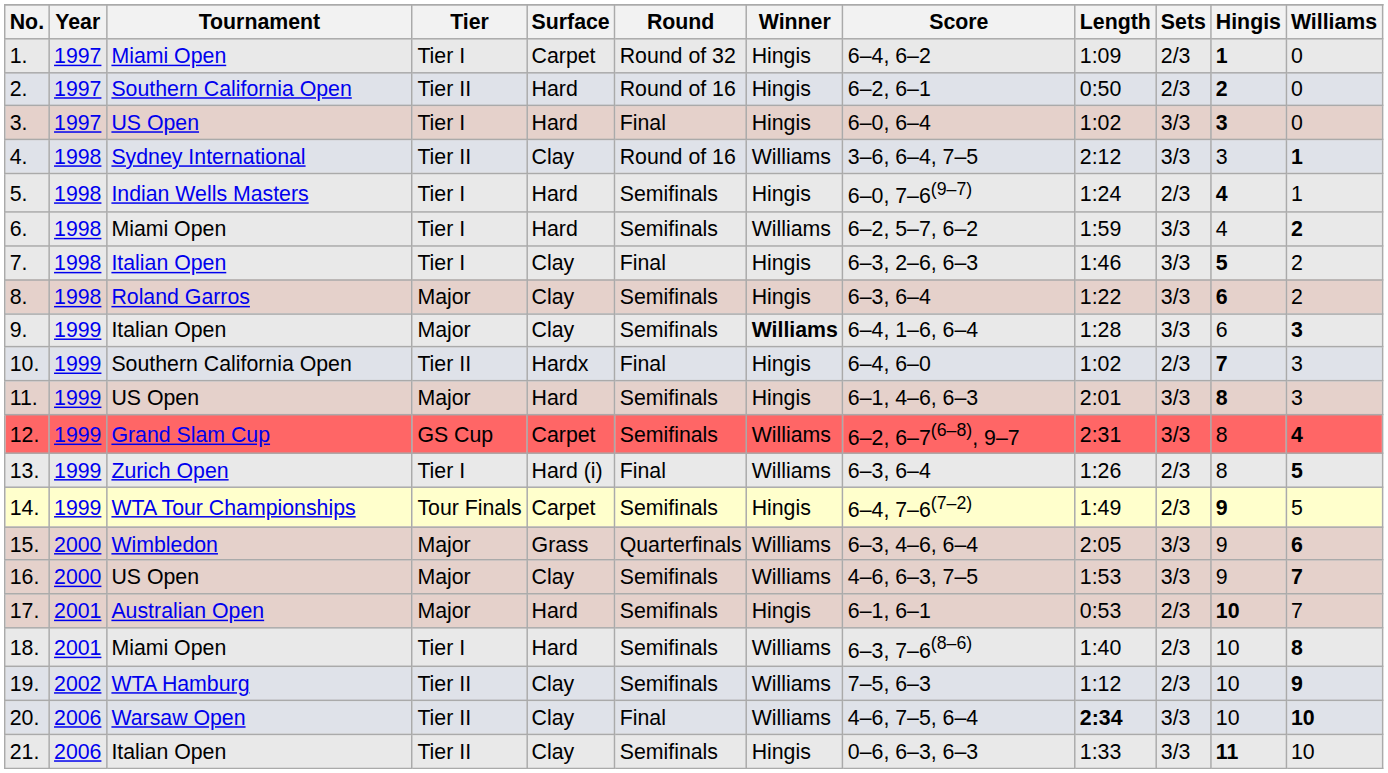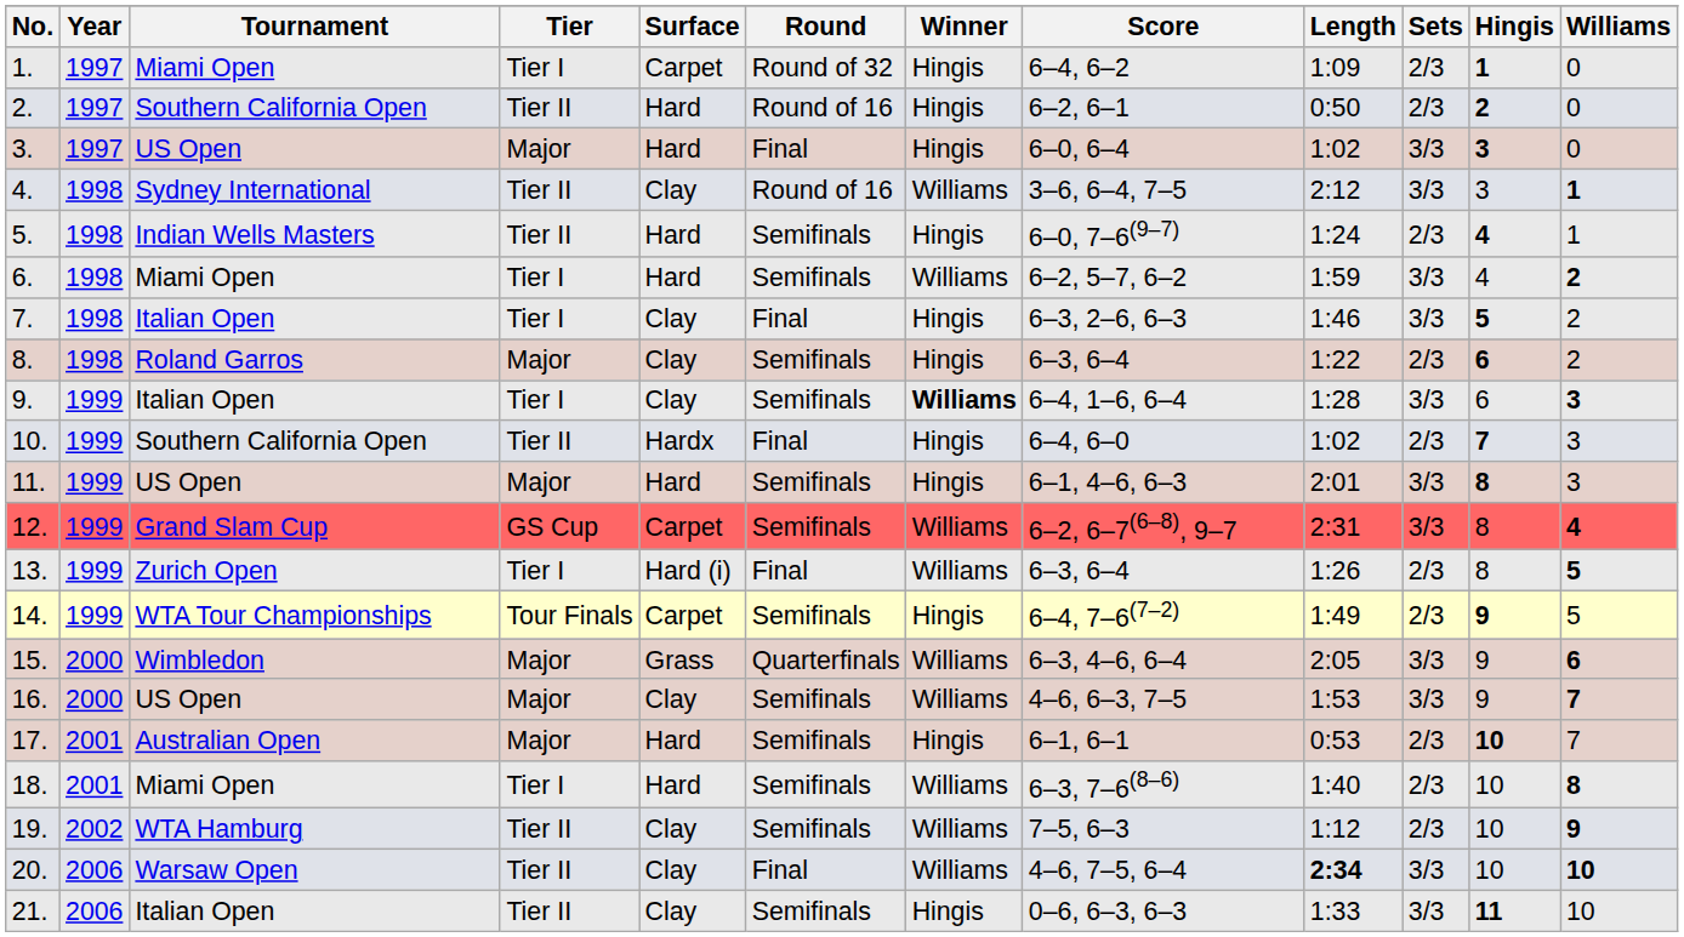 <table class="sortable wikitable" style="font-size:90%;">
 <tr style="background:#uiit">
 </tr>
 <tr>
 <th>No.</th>
 <th>Year</th>
 <th width=200>Tournament</th>
 <th>Tier</th>
 <th>Surface</th>
 <th>Round</th>
 <th>Winner</th>
 <th width=150>Score</th>
 <th>Length</th>
 <th>Sets</th>
 <th>Hingis</th>
 <th>Williams</th>
 </tr>
 <tr bgcolor="#e9e9e9">
 <td>1.</td>
 <td><a href='#'>1997</a></td>
 <td> <a href='#'>Miami Open</a></td>
 <td>Tier I</td>
 <td>Carpet</td>
 <td>Round of 32</td>
 <td>Hingis</td>
 <td>6–4, 6–2</td>
 <td>1:09</td>
 <td>2/3</td>
 <td><strong>1</strong></td>
 <td>0</td>
 </tr>
 <tr bgcolor="#dfe2e9">
 <td>2.</td>
 <td><a href='#'>1997</a></td>
 <td> <a href='#'>Southern California Open</a></td>
 <td>Tier II</td>
 <td>Hard</td>
 <td>Round of 16</td>
 <td>Hingis</td>
 <td>6–2, 6–1</td>
 <td>0:50</td>
 <td>2/3</td>
 <td><strong>2</strong></td>
 <td>0</td>
 </tr>
 <tr bgcolor="#e5d1cb">
 <td>3.</td>
 <td><a href='#'>1997</a></td>
 <td> <a href='#'>US Open</a></td>
-<td>Tier I</td>
+<td>Major</td>
 <td>Hard</td>
 <td>Final</td>
 <td>Hingis</td>
 <td>6–0, 6–4</td>
 <td>1:02</td>
 <td>3/3</td>
 <td><strong>3</strong></td>
 <td>0</td>
 </tr>
 <tr bgcolor="#dfe2e9">
 <td>4.</td>
 <td><a href='#'>1998</a></td>
 <td> <a href='#'>Sydney International</a></td>
 <td>Tier II</td>
 <td>Clay</td>
 <td>Round of 16</td>
 <td>Williams</td>
 <td>3–6, 6–4, 7–5</td>
 <td>2:12</td>
 <td>3/3</td>
 <td>3</td>
 <td><strong>1</strong></td>
 </tr>
 <tr bgcolor="#e9e9e9">
 <td>5.</td>
 <td><a href='#'>1998</a></td>
 <td> <a href='#'>Indian Wells Masters</a></td>
-<td>Tier I</td>
+<td>Tier II</td>
 <td>Hard</td>
 <td>Semifinals</td>
 <td>Hingis</td>
 <td>6–0, 7–6<sup>(9–7)</sup></td>
 <td>1:24</td>
 <td>2/3</td>
 <td><strong>4</strong></td>
 <td>1</td>
 </tr>
 <tr bgcolor="#e9e9e9">
 <td>6.</td>
 <td><a href='#'>1998</a></td>
 <td> Miami Open</td>
 <td>Tier I</td>
 <td>Hard</td>
 <td>Semifinals</td>
 <td>Williams</td>
 <td>6–2, 5–7, 6–2</td>
 <td>1:59</td>
 <td>3/3</td>
 <td>4</td>
 <td><strong>2</strong></td>
 </tr>
 <tr bgcolor="#e9e9e9">
 <td>7.</td>
 <td><a href='#'>1998</a></td>
 <td> <a href='#'>Italian Open</a></td>
 <td>Tier I</td>
 <td>Clay</td>
 <td>Final</td>
 <td>Hingis</td>
 <td>6–3, 2–6, 6–3</td>
 <td>1:46</td>
 <td>3/3</td>
 <td><strong>5</strong></td>
 <td>2</td>
 </tr>
 <tr bgcolor="#e5d1cb">
 <td>8.</td>
 <td><a href='#'>1998</a></td>
 <td> <a href='#'>Roland Garros</a></td>
 <td>Major</td>
 <td>Clay</td>
 <td>Semifinals</td>
 <td>Hingis</td>
 <td>6–3, 6–4</td>
 <td>1:22</td>
-<td>3/3</td>
+<td>2/3</td>
 <td><strong>6</strong></td>
 <td>2</td>
 </tr>
 <tr bgcolor="#e9e9e9">
 <td>9.</td>
 <td><a href='#'>1999</a></td>
 <td> Italian Open</td>
-<td>Major</td>
+<td>Tier I</td>
 <td>Clay</td>
 <td>Semifinals</td>
 <td><strong>Williams</strong></td>
 <td>6–4, 1–6, 6–4</td>
 <td>1:28</td>
 <td>3/3</td>
 <td>6</td>
 <td><strong>3</strong></td>
 </tr>
 <tr bgcolor="#dfe2e9">
 <td>10.</td>
 <td><a href='#'>1999</a></td>
 <td> Southern California Open</td>
 <td>Tier II</td>
 <td>Hardx</td>
 <td>Final</td>
 <td>Hingis</td>
 <td>6–4, 6–0</td>
 <td>1:02</td>
 <td>2/3</td>
 <td><strong>7</strong></td>
 <td>3</td>
 </tr>
 <tr bgcolor="#e5d1cb">
 <td>11.</td>
 <td><a href='#'>1999</a></td>
 <td> US Open</td>
 <td>Major</td>
 <td>Hard</td>
 <td>Semifinals</td>
 <td>Hingis</td>
 <td>6–1, 4–6, 6–3</td>
 <td>2:01</td>
 <td>3/3</td>
 <td><strong>8</strong></td>
 <td>3</td>
 </tr>
 <tr bgcolor="#ff6666">
 <td>12.</td>
 <td><a href='#'>1999</a></td>
 <td> <a href='#'>Grand Slam Cup</a></td>
 <td>GS Cup</td>
 <td>Carpet</td>
 <td>Semifinals</td>
 <td>Williams</td>
 <td>6–2, 6–7<sup>(6–8)</sup>, 9–7</td>
 <td>2:31</td>
 <td>3/3</td>
 <td>8</td>
 <td><strong>4</strong></td>
 </tr>
 <tr bgcolor="#e9e9e9">
 <td>13.</td>
 <td><a href='#'>1999</a></td>
 <td> <a href='#'>Zurich Open</a></td>
 <td>Tier I</td>
 <td>Hard (i)</td>
 <td>Final</td>
 <td>Williams</td>
 <td>6–3, 6–4</td>
 <td>1:26</td>
 <td>2/3</td>
 <td>8</td>
 <td><strong>5</strong></td>
 </tr>
 <tr bgcolor="#ffffcc">
 <td>14.</td>
 <td><a href='#'>1999</a></td>
 <td> <a href='#'>WTA Tour Championships</a></td>
 <td>Tour Finals</td>
 <td>Carpet</td>
 <td>Semifinals</td>
 <td>Hingis</td>
 <td>6–4, 7–6<sup>(7–2)</sup></td>
 <td>1:49</td>
 <td>2/3</td>
 <td><strong>9</strong></td>
 <td>5</td>
 </tr>
 <tr bgcolor="#e5d1cb">
 <td>15.</td>
 <td><a href='#'>2000</a></td>
 <td> <a href='#'>Wimbledon</a></td>
 <td>Major</td>
 <td>Grass</td>
 <td>Quarterfinals</td>
 <td>Williams</td>
 <td>6–3, 4–6, 6–4</td>
 <td>2:05</td>
 <td>3/3</td>
 <td>9</td>
 <td><strong>6</strong></td>
 </tr>
 <tr bgcolor="#e5d1cb">
 <td>16.</td>
 <td><a href='#'>2000</a></td>
 <td> US Open</td>
 <td>Major</td>
 <td>Clay</td>
 <td>Semifinals</td>
 <td>Williams</td>
 <td>4–6, 6–3, 7–5</td>
 <td>1:53</td>
 <td>3/3</td>
 <td>9</td>
 <td><strong>7</strong></td>
 </tr>
 <tr bgcolor="#e5d1cb">
 <td>17.</td>
 <td><a href='#'>2001</a></td>
 <td> <a href='#'>Australian Open</a></td>
 <td>Major</td>
 <td>Hard</td>
 <td>Semifinals</td>
 <td>Hingis</td>
 <td>6–1, 6–1</td>
 <td>0:53</td>
 <td>2/3</td>
 <td><strong>10</strong></td>
 <td>7</td>
 </tr>
 <tr bgcolor="#e9e9e9">
 <td>18.</td>
 <td><a href='#'>2001</a></td>
 <td> Miami Open</td>
 <td>Tier I</td>
 <td>Hard</td>
 <td>Semifinals</td>
 <td>Williams</td>
 <td>6–3, 7–6<sup>(8–6)</sup></td>
 <td>1:40</td>
 <td>2/3</td>
 <td>10</td>
 <td><strong>8</strong></td>
 </tr>
 <tr bgcolor="#dfe2e9">
 <td>19.</td>
 <td><a href='#'>2002</a></td>
 <td> <a href='#'>WTA Hamburg</a></td>
 <td>Tier II</td>
 <td>Clay</td>
 <td>Semifinals</td>
 <td>Williams</td>
 <td>7–5, 6–3</td>
 <td>1:12</td>
 <td>2/3</td>
 <td>10</td>
 <td><strong>9</strong></td>
 </tr>
 <tr bgcolor="#dfe2e9">
 <td>20.</td>
 <td><a href='#'>2006</a></td>
 <td> <a href='#'>Warsaw Open</a></td>
 <td>Tier II</td>
 <td>Clay</td>
 <td>Final</td>
 <td>Williams</td>
 <td>4–6, 7–5, 6–4</td>
 <td><strong>2:34</strong></td>
 <td>3/3</td>
 <td>10</td>
 <td><strong>10</strong></td>
 </tr>
 <tr bgcolor="#e9e9e9">
 <td>21.</td>
 <td><a href='#'>2006</a></td>
 <td> Italian Open</td>
 <td>Tier II</td>
 <td>Clay</td>
 <td>Semifinals</td>
 <td>Hingis</td>
 <td>0–6, 6–3, 6–3</td>
 <td>1:33</td>
 <td>3/3</td>
 <td><strong>11</strong></td>
 <td>10</td>
 </tr>
 </table>
